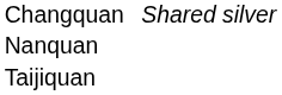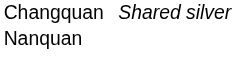 <table>
 <tr>
 <td rowspan=2>Changquan<br></td>
 <td rowspan=2></td>
 <td></td>
 <td rowspan=2><em>Shared silver</em></td>
 </tr>
 <tr>
 <td></td>
 </tr>
 <tr>
 <td rowspan=3>Nanquan<br></td>
 <td rowspan=3></td>
 <td rowspan=3></td>
 <td></td>
 </tr>
 <tr>
 <td></td>
 </tr>
 <tr>
 <td></td>
 </tr>
-<tr>
-<td>Taijiquan<br></td>
-<td></td>
-<td></td>
-<td></td>
-</tr>
 </table>
